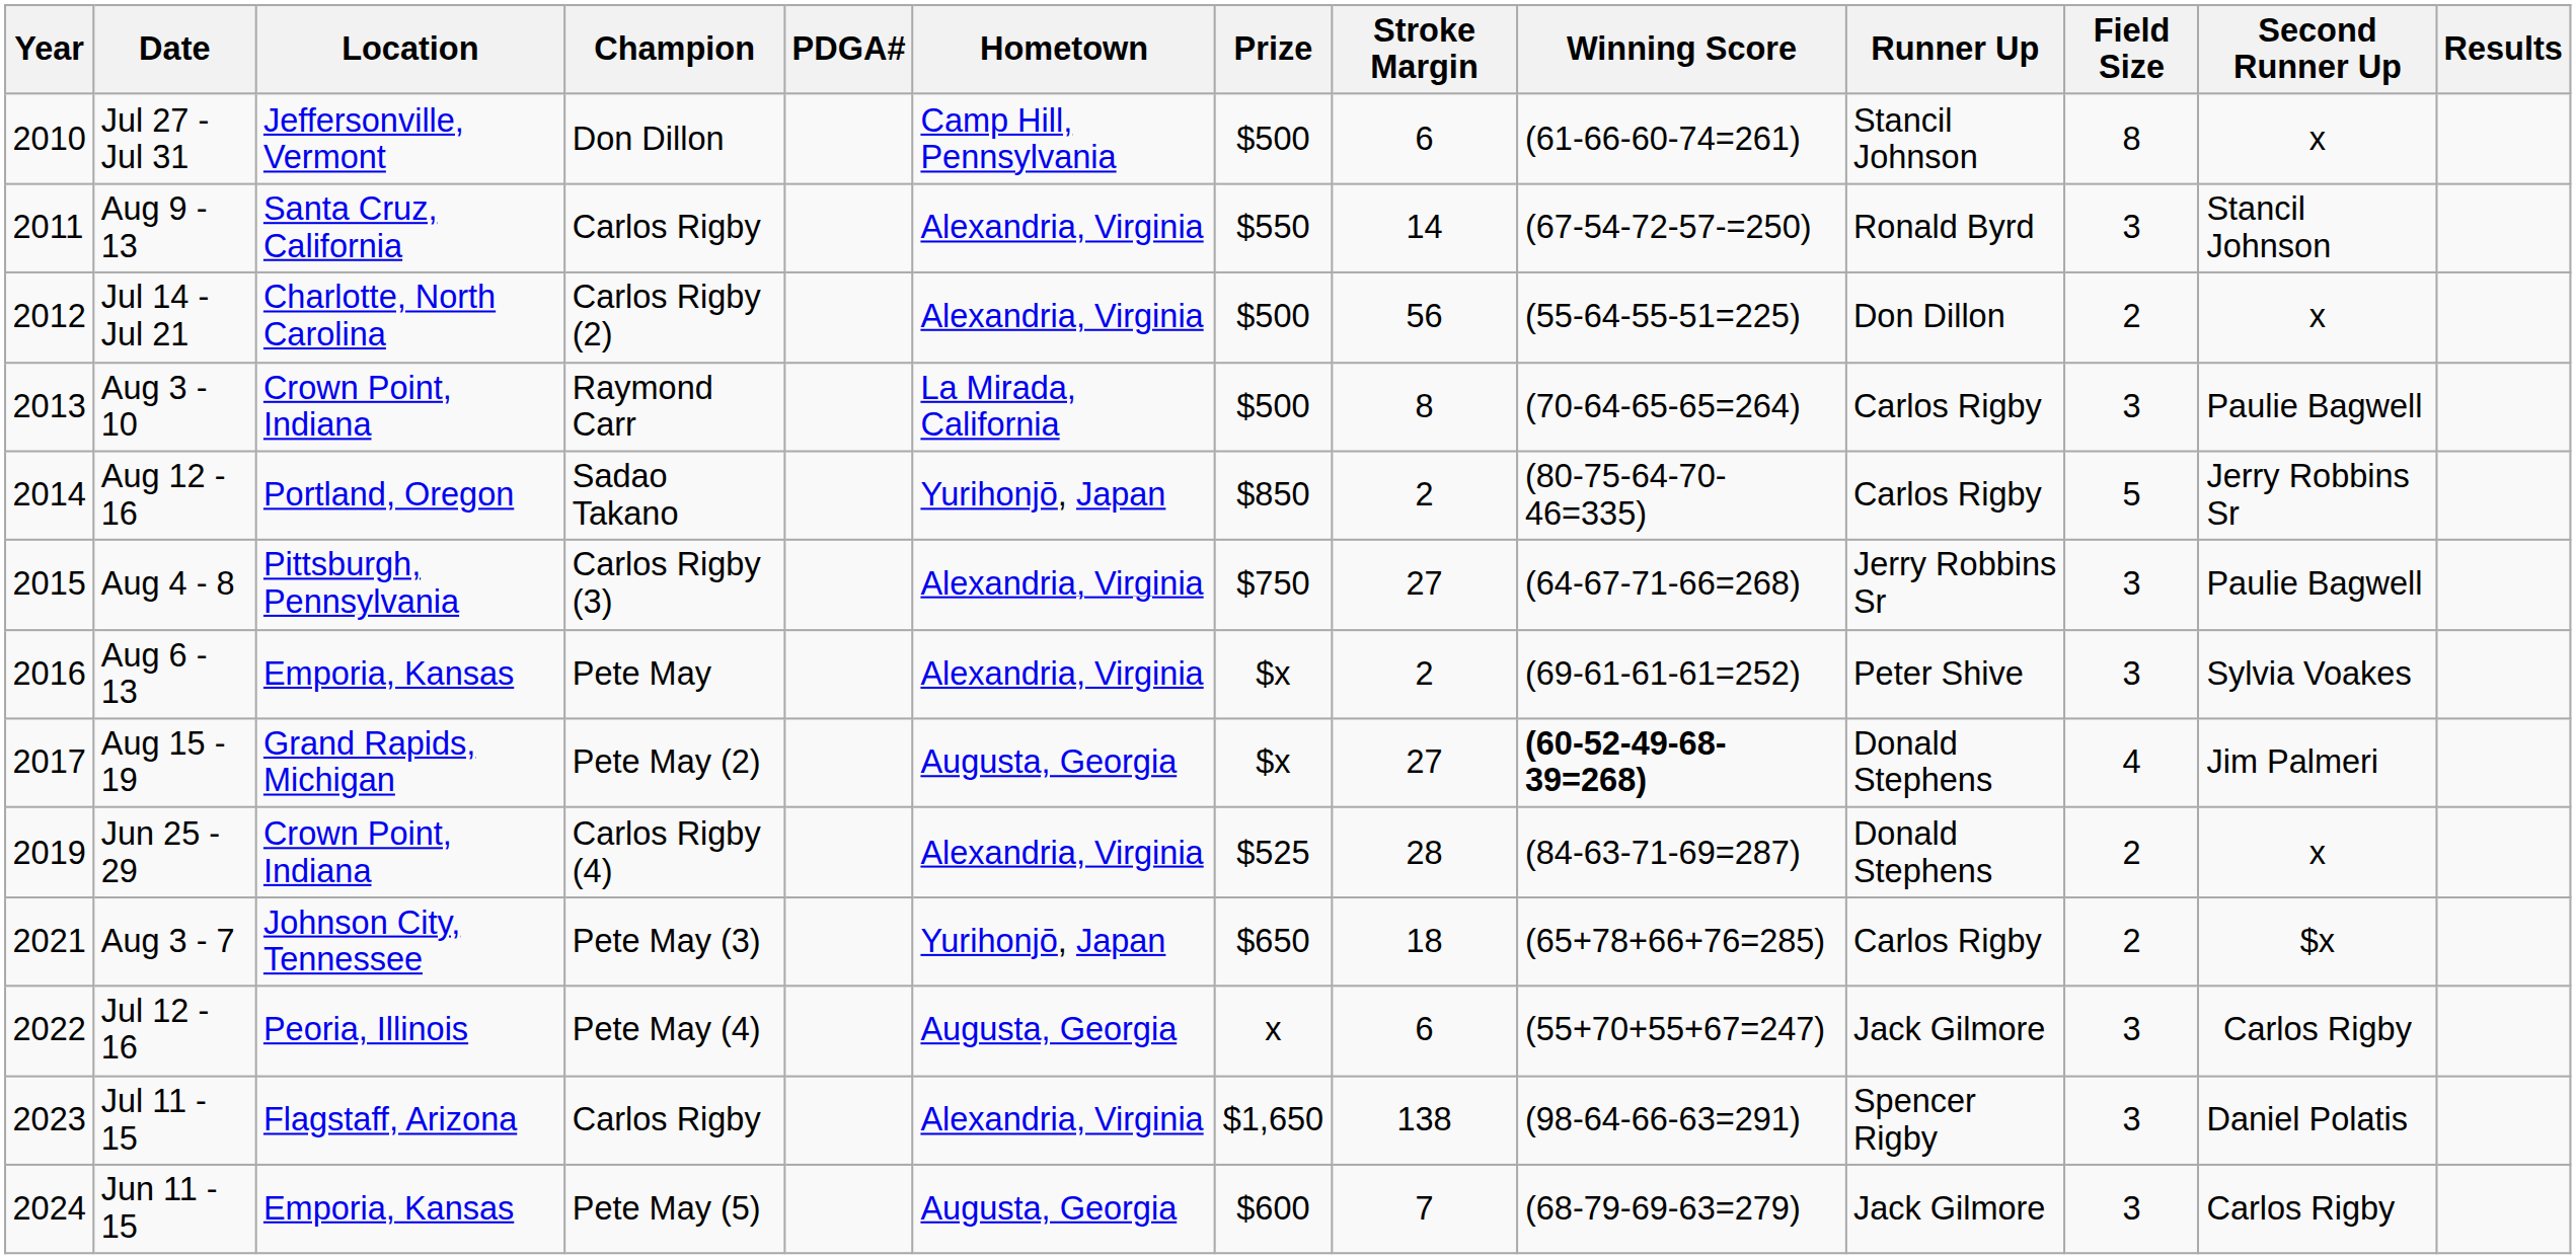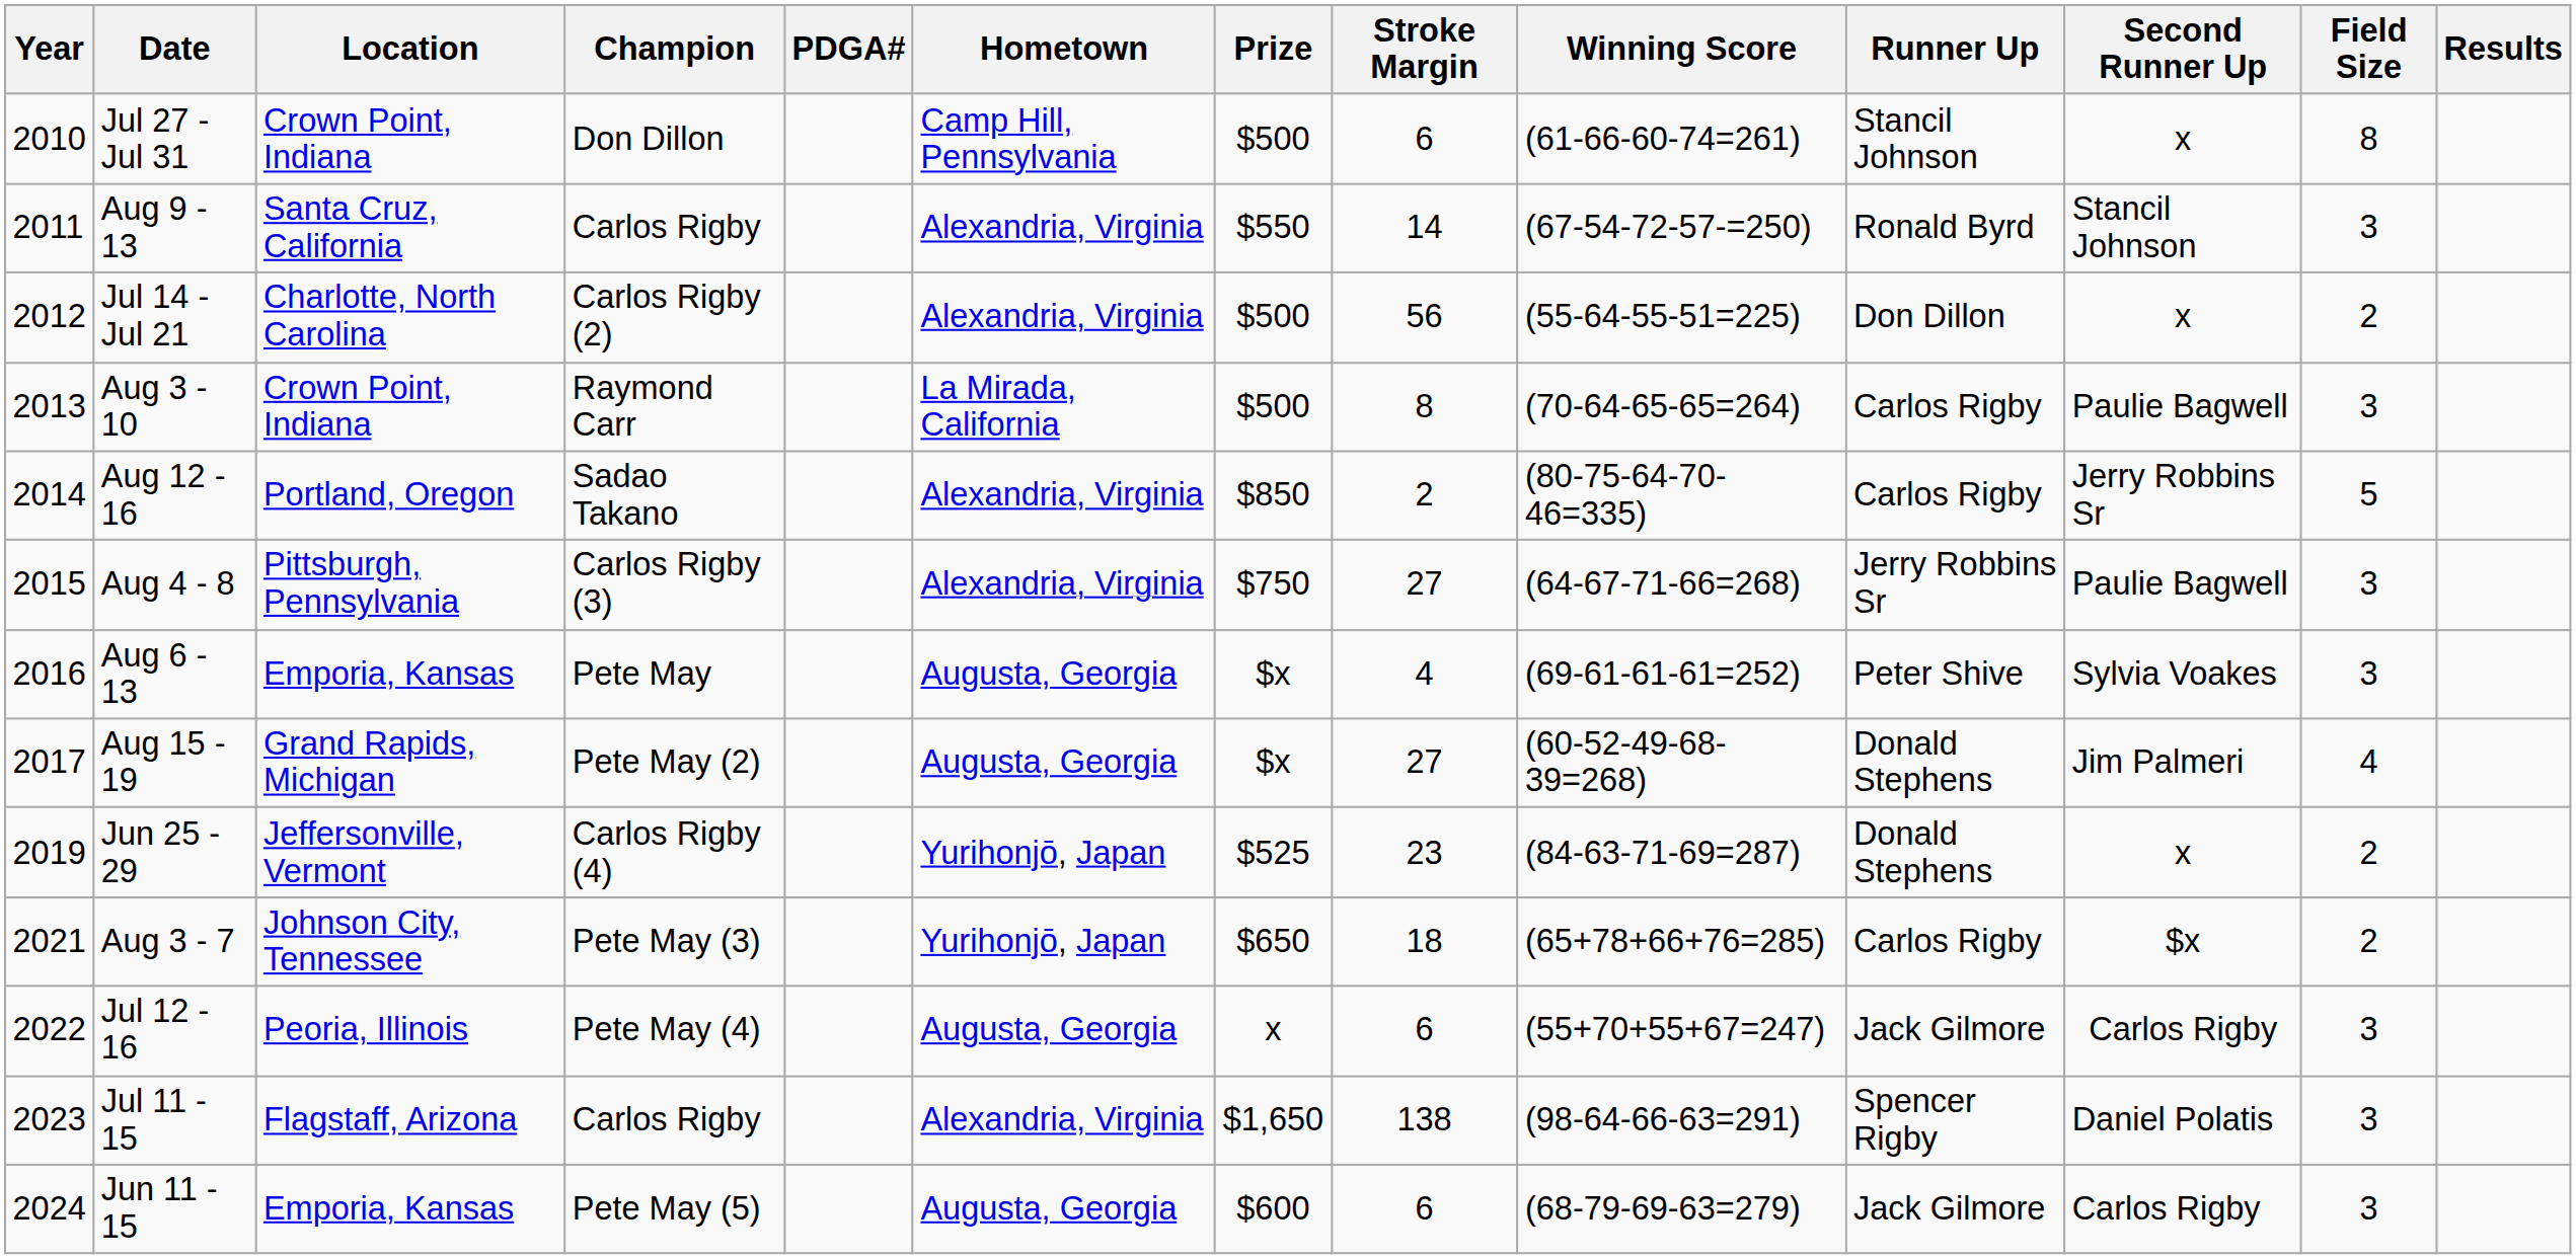 <table class="wikitable">
 <tr>
 <th>Year</th>
 <th>Date</th>
 <th>Location</th>
 <th>Champion</th>
 <th>PDGA#</th>
 <th>Hometown</th>
 <th>Prize</th>
 <th>Stroke Margin</th>
 <th>Winning Score</th>
 <th>Runner Up</th>
+<th>Second Runner Up</th>
 <th>Field Size</th>
-<th>Second Runner Up</th>
 <th>Results</th>
 </tr>
 <tr>
 <td>2010</td>
 <td>Jul 27 - Jul 31</td>
-<td><a href='#'>Jeffersonville, Vermont</a></td>
+<td><a href='#'>Crown Point, Indiana</a></td>
 <td>Don Dillon</td>
 <td></td>
 <td><a href='#'>Camp Hill, Pennsylvania</a></td>
 <td align="center">$500</td>
 <td align="center">6</td>
 <td>(61-66-60-74=261)</td>
 <td>Stancil Johnson</td>
+<td align="center">x</td>
 <td align="center">8</td>
-<td align="center">x</td>
 <td></td>
 </tr>
 <tr>
 <td>2011</td>
 <td>Aug 9 - 13</td>
 <td><a href='#'>Santa Cruz, California</a></td>
 <td>Carlos Rigby</td>
 <td></td>
 <td><a href='#'>Alexandria, Virginia</a></td>
 <td align="center">$550</td>
 <td align="center">14</td>
 <td>(67-54-72-57-=250)</td>
 <td>Ronald Byrd</td>
+<td>Stancil Johnson</td>
 <td align="center">3</td>
-<td>Stancil Johnson</td>
 <td></td>
 </tr>
 <tr>
 <td>2012</td>
 <td>Jul 14 - Jul 21</td>
 <td><a href='#'>Charlotte, North Carolina</a></td>
 <td>Carlos Rigby (2)</td>
 <td></td>
 <td><a href='#'>Alexandria, Virginia</a></td>
 <td align="center">$500</td>
 <td align="center">56</td>
 <td>(55-64-55-51=225)</td>
 <td>Don Dillon</td>
+<td align="center">x</td>
 <td align="center">2</td>
-<td align="center">x</td>
 <td></td>
 </tr>
 <tr>
 <td>2013</td>
 <td>Aug 3 - 10</td>
 <td><a href='#'>Crown Point, Indiana</a></td>
 <td>Raymond Carr</td>
 <td></td>
 <td><a href='#'>La Mirada, California</a></td>
 <td align="center">$500</td>
 <td align="center">8</td>
 <td>(70-64-65-65=264)</td>
 <td>Carlos Rigby</td>
+<td>Paulie Bagwell</td>
 <td align="center">3</td>
-<td>Paulie Bagwell</td>
 <td></td>
 </tr>
 <tr>
 <td>2014</td>
 <td>Aug 12 - 16</td>
 <td><a href='#'>Portland, Oregon</a></td>
 <td>Sadao Takano</td>
 <td></td>
-<td><a href='#'>Yurihonjō</a>, <a href='#'>Japan</a></td>
+<td><a href='#'>Alexandria, Virginia</a></td>
 <td align="center">$850</td>
 <td align="center">2</td>
 <td>(80-75-64-70-46=335)</td>
 <td>Carlos Rigby</td>
+<td>Jerry Robbins Sr</td>
 <td align="center">5</td>
-<td>Jerry Robbins Sr</td>
 <td></td>
 </tr>
 <tr>
 <td>2015</td>
 <td>Aug 4 - 8</td>
 <td><a href='#'>Pittsburgh, Pennsylvania</a></td>
 <td>Carlos Rigby (3)</td>
 <td></td>
 <td><a href='#'>Alexandria, Virginia</a></td>
 <td align="center">$750</td>
 <td align="center">27</td>
 <td>(64-67-71-66=268)</td>
 <td>Jerry Robbins Sr</td>
+<td>Paulie Bagwell</td>
 <td align="center">3</td>
-<td>Paulie Bagwell</td>
 <td></td>
 </tr>
 <tr>
 <td>2016</td>
 <td>Aug 6 - 13</td>
 <td><a href='#'>Emporia, Kansas</a></td>
 <td>Pete May</td>
 <td></td>
-<td><a href='#'>Alexandria, Virginia</a></td>
+<td><a href='#'>Augusta, Georgia</a></td>
 <td align="center">$x</td>
-<td align="center">2</td>
+<td align="center">4</td>
 <td>(69-61-61-61=252)</td>
 <td>Peter Shive</td>
+<td>Sylvia Voakes</td>
 <td align="center">3</td>
-<td>Sylvia Voakes</td>
 <td></td>
 </tr>
 <tr>
 <td>2017</td>
 <td>Aug 15 - 19</td>
 <td><a href='#'>Grand Rapids, Michigan</a></td>
 <td>Pete May (2)</td>
 <td></td>
 <td><a href='#'>Augusta, Georgia</a></td>
 <td align="center">$x</td>
 <td align="center">27</td>
-<td><strong>(60-52-49-68-39=268)</strong></td>
+<td>(60-52-49-68-39=268)</td>
 <td>Donald Stephens</td>
+<td>Jim Palmeri</td>
 <td align="center">4</td>
-<td>Jim Palmeri</td>
 <td></td>
 </tr>
 <tr>
 <td>2019</td>
 <td>Jun 25 - 29</td>
-<td><a href='#'>Crown Point, Indiana</a></td>
+<td><a href='#'>Jeffersonville, Vermont</a></td>
 <td>Carlos Rigby (4)</td>
 <td></td>
-<td><a href='#'>Alexandria, Virginia</a></td>
+<td><a href='#'>Yurihonjō</a>, <a href='#'>Japan</a></td>
 <td align="center">$525</td>
-<td align="center">28</td>
+<td align="center">23</td>
 <td>(84-63-71-69=287)</td>
 <td>Donald Stephens</td>
+<td align="center">x</td>
 <td align="center">2</td>
-<td align="center">x</td>
 <td></td>
 </tr>
 <tr>
 <td>2021</td>
 <td>Aug 3 - 7</td>
 <td><a href='#'>Johnson City, Tennessee</a></td>
 <td>Pete May (3)</td>
 <td></td>
 <td><a href='#'>Yurihonjō</a>, <a href='#'>Japan</a></td>
 <td align="center">$650</td>
 <td align="center">18</td>
 <td>(65+78+66+76=285)</td>
 <td>Carlos Rigby</td>
+<td align="center">$x</td>
 <td align="center">2</td>
-<td align="center">$x</td>
 <td></td>
 </tr>
 <tr>
 <td>2022</td>
 <td>Jul 12 - 16</td>
 <td><a href='#'>Peoria, Illinois</a></td>
 <td>Pete May (4)</td>
 <td></td>
 <td><a href='#'>Augusta, Georgia</a></td>
 <td align="center">x</td>
 <td align="center">6</td>
 <td>(55+70+55+67=247)</td>
 <td>Jack Gilmore</td>
+<td align="center">Carlos Rigby</td>
 <td align="center">3</td>
-<td align="center">Carlos Rigby</td>
 <td></td>
 </tr>
 <tr>
 <td>2023</td>
 <td>Jul 11 - 15</td>
 <td><a href='#'>Flagstaff, Arizona</a></td>
 <td>Carlos Rigby</td>
 <td></td>
 <td><a href='#'>Alexandria, Virginia</a></td>
 <td align="center">$1,650</td>
 <td align="center">138</td>
 <td>(98-64-66-63=291)</td>
 <td>Spencer Rigby</td>
+<td>Daniel Polatis</td>
 <td align="center">3</td>
-<td>Daniel Polatis</td>
 <td></td>
 </tr>
 <tr>
 <td>2024</td>
 <td>Jun 11 - 15</td>
 <td><a href='#'>Emporia, Kansas</a></td>
 <td>Pete May (5)</td>
 <td></td>
 <td><a href='#'>Augusta, Georgia</a></td>
 <td align="center">$600</td>
-<td align="center">7</td>
+<td align="center">6</td>
 <td>(68-79-69-63=279)</td>
 <td>Jack Gilmore</td>
+<td>Carlos Rigby</td>
 <td align="center">3</td>
-<td>Carlos Rigby</td>
 <td></td>
 </tr>
 </table>
